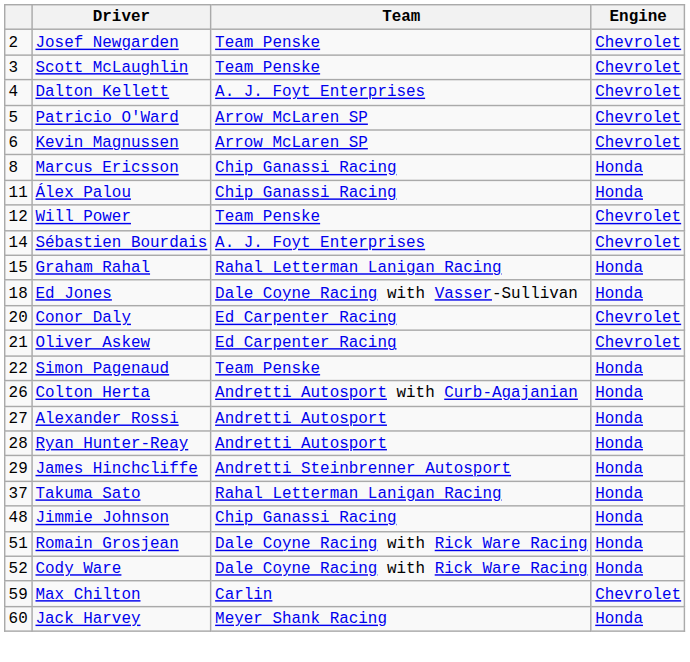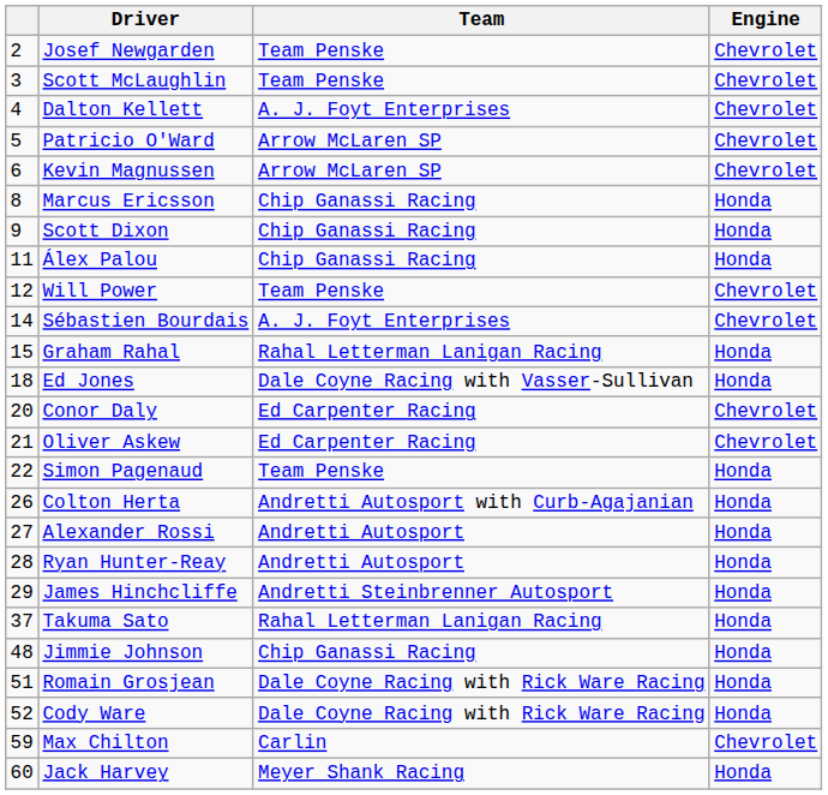 <table class="wikitable" style="font-size: 85%;">
 <tr>
 <th align="center"></th>
 <th>Driver</th>
 <th>Team</th>
 <th>Engine</th>
 </tr>
 <tr>
 <td>2</td>
 <td> <a href='#'>Josef Newgarden</a> <strong></strong></td>
 <td><a href='#'>Team Penske</a></td>
 <td><a href='#'>Chevrolet</a></td>
 </tr>
 <tr>
 <td>3</td>
 <td> <a href='#'>Scott McLaughlin</a> <strong></strong></td>
 <td><a href='#'>Team Penske</a></td>
 <td><a href='#'>Chevrolet</a></td>
 </tr>
 <tr>
 <td>4</td>
 <td> <a href='#'>Dalton Kellett</a></td>
 <td><a href='#'>A. J. Foyt Enterprises</a></td>
 <td><a href='#'>Chevrolet</a></td>
 </tr>
 <tr>
 <td>5</td>
 <td> <a href='#'>Patricio O'Ward</a></td>
 <td><a href='#'>Arrow McLaren SP</a></td>
 <td><a href='#'>Chevrolet</a></td>
 </tr>
 <tr>
 <td>6</td>
 <td> <a href='#'>Kevin Magnussen</a> <strong></strong></td>
 <td><a href='#'>Arrow McLaren SP</a></td>
 <td><a href='#'>Chevrolet</a></td>
 </tr>
 <tr>
 <td>8</td>
 <td> <a href='#'>Marcus Ericsson</a></td>
+<td><a href='#'>Chip Ganassi Racing</a></td>
+<td><a href='#'>Honda</a></td>
+</tr>
+<tr>
+<td>9</td>
+<td> <a href='#'>Scott Dixon</a> <strong></strong></td>
 <td><a href='#'>Chip Ganassi Racing</a></td>
 <td><a href='#'>Honda</a></td>
 </tr>
 <tr>
 <td>11</td>
 <td> <a href='#'>Álex Palou</a></td>
 <td><a href='#'>Chip Ganassi Racing</a></td>
 <td><a href='#'>Honda</a></td>
 </tr>
 <tr>
 <td>12</td>
 <td> <a href='#'>Will Power</a> <strong></strong></td>
 <td><a href='#'>Team Penske</a></td>
 <td><a href='#'>Chevrolet</a></td>
 </tr>
 <tr>
 <td>14</td>
 <td> <a href='#'>Sébastien Bourdais</a> <strong></strong></td>
 <td><a href='#'>A. J. Foyt Enterprises</a></td>
 <td><a href='#'>Chevrolet</a></td>
 </tr>
 <tr>
 <td>15</td>
 <td> <a href='#'>Graham Rahal</a></td>
 <td><a href='#'>Rahal Letterman Lanigan Racing</a></td>
 <td><a href='#'>Honda</a></td>
 </tr>
 <tr>
 <td>18</td>
 <td> <a href='#'>Ed Jones</a></td>
 <td><a href='#'>Dale Coyne Racing</a> with <a href='#'>Vasser</a>-Sullivan</td>
 <td><a href='#'>Honda</a></td>
 </tr>
 <tr>
 <td>20</td>
 <td> <a href='#'>Conor Daly</a></td>
 <td><a href='#'>Ed Carpenter Racing</a></td>
 <td><a href='#'>Chevrolet</a></td>
 </tr>
 <tr>
 <td>21</td>
 <td> <a href='#'>Oliver Askew</a></td>
 <td><a href='#'>Ed Carpenter Racing</a></td>
 <td><a href='#'>Chevrolet</a></td>
 </tr>
 <tr>
 <td>22</td>
 <td> <a href='#'>Simon Pagenaud</a></td>
 <td><a href='#'>Team Penske</a></td>
 <td><a href='#'>Honda</a></td>
 </tr>
 <tr>
 <td>26</td>
 <td> <a href='#'>Colton Herta</a></td>
 <td><a href='#'>Andretti Autosport</a> with <a href='#'>Curb-Agajanian</a></td>
 <td><a href='#'>Honda</a></td>
 </tr>
 <tr>
 <td>27</td>
 <td> <a href='#'>Alexander Rossi</a> <strong></strong></td>
 <td><a href='#'>Andretti Autosport</a></td>
 <td><a href='#'>Honda</a></td>
 </tr>
 <tr>
 <td>28</td>
 <td> <a href='#'>Ryan Hunter-Reay</a></td>
 <td><a href='#'>Andretti Autosport</a></td>
 <td><a href='#'>Honda</a></td>
 </tr>
 <tr>
 <td>29</td>
 <td> <a href='#'>James Hinchcliffe</a></td>
 <td><a href='#'>Andretti Steinbrenner Autosport</a></td>
 <td><a href='#'>Honda</a></td>
 </tr>
 <tr>
 <td>37</td>
 <td> <a href='#'>Takuma Sato</a></td>
 <td><a href='#'>Rahal Letterman Lanigan Racing</a></td>
 <td><a href='#'>Honda</a></td>
 </tr>
 <tr>
 <td>48</td>
 <td> <a href='#'>Jimmie Johnson</a> <strong></strong></td>
 <td><a href='#'>Chip Ganassi Racing</a></td>
 <td><a href='#'>Honda</a></td>
 </tr>
 <tr>
 <td>51</td>
 <td> <a href='#'>Romain Grosjean</a> <strong></strong></td>
 <td><a href='#'>Dale Coyne Racing</a> with <a href='#'>Rick Ware Racing</a></td>
 <td><a href='#'>Honda</a></td>
 </tr>
 <tr>
 <td>52</td>
 <td> <a href='#'>Cody Ware</a> <strong></strong></td>
 <td><a href='#'>Dale Coyne Racing</a> with <a href='#'>Rick Ware Racing</a></td>
 <td><a href='#'>Honda</a></td>
 </tr>
 <tr>
 <td>59</td>
 <td> <a href='#'>Max Chilton</a></td>
 <td><a href='#'>Carlin</a></td>
 <td><a href='#'>Chevrolet</a></td>
 </tr>
 <tr>
 <td>60</td>
 <td> <a href='#'>Jack Harvey</a></td>
 <td><a href='#'>Meyer Shank Racing</a></td>
 <td><a href='#'>Honda</a></td>
 </tr>
 </table>
